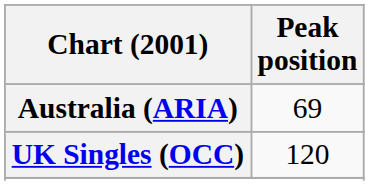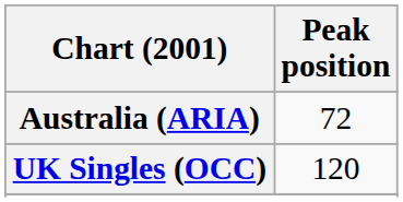 <table class="wikitable sortable plainrowheaders" style="text-align:center">
 <tr>
 <th>Chart (2001)</th>
 <th>Peak<br>position</th>
 </tr>
 <tr>
 <th scope="row">Australia (<a href='#'>ARIA</a>)</th>
-<td>69</td>
+<td>72</td>
 </tr>
 <tr>
 <th scope="row"><a href='#'>UK Singles</a> (<a href='#'>OCC</a>)</th>
 <td>120</td>
 </tr>
 <tr>
 </tr>
 <tr>
 </tr>
 <tr>
 </tr>
 <tr>
 </tr>
 </table>
